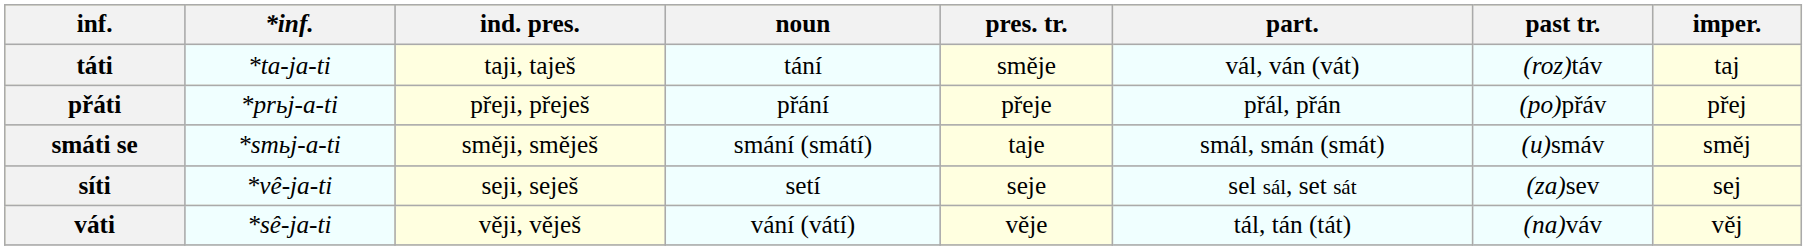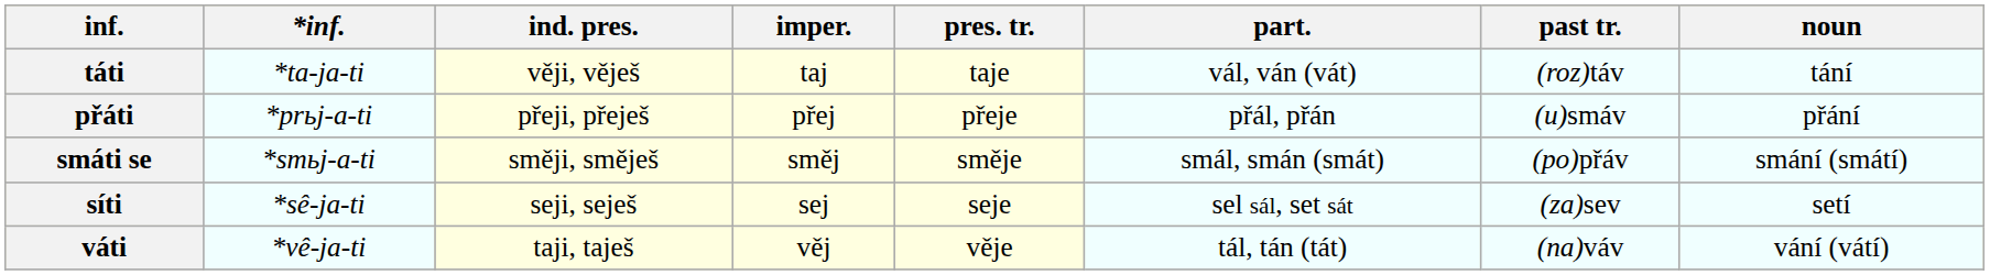 <table class="wikitable" border="1" width=90% style="text-align:center; background:lightyellow">
 <tr>
 <th>inf.</th>
 <th><em>*inf.</em></th>
 <th>ind. pres.</th>
-<th>noun</th>
+<th>imper.</th>
 <th>pres. tr.</th>
 <th>part.</th>
 <th>past tr.</th>
-<th>imper.</th>
+<th>noun</th>
 </tr>
 <tr>
 <th>táti</th>
 <td style="background:azure"><em>*ta-ja-ti</em></td>
-<td>taji, taješ</td>
-<td style="background:azure">tání</td>
-<td>směje</td>
+<td>věji, věješ</td>
+<td>taj</td>
+<td>taje</td>
 <td style="background:azure">vál, ván (vát)</td>
 <td style="background:azure"><em>(roz)</em>táv</td>
-<td>taj</td>
+<td style="background:azure">tání</td>
 </tr>
 <tr>
 <th>přáti</th>
 <td style="background:azure"><em>*prьj-a-ti</em></td>
 <td>přeji, přeješ</td>
-<td style="background:azure">přání</td>
+<td>přej</td>
 <td>přeje</td>
 <td style="background:azure">přál, přán</td>
-<td style="background:azure"><em>(po)</em>přáv</td>
-<td>přej</td>
+<td style="background:azure"><em>(u)</em>smáv</td>
+<td style="background:azure">přání</td>
 </tr>
 <tr>
 <th>smáti se</th>
 <td style="background:azure"><em>*smьj-a-ti</em></td>
 <td>směji, směješ</td>
+<td>směj</td>
+<td>směje</td>
+<td style="background:azure">smál, smán (smát)</td>
+<td style="background:azure"><em>(po)</em>přáv</td>
 <td style="background:azure">smání (smátí)</td>
-<td>taje</td>
-<td style="background:azure">smál, smán (smát)</td>
-<td style="background:azure"><em>(u)</em>smáv</td>
-<td>směj</td>
 </tr>
 <tr>
 <th>síti</th>
-<td style="background:azure"><em>*vê-ja-ti</em></td>
+<td style="background:azure"><em>*sê-ja-ti</em></td>
 <td>seji, seješ</td>
-<td style="background:azure">setí</td>
+<td>sej</td>
 <td>seje</td>
 <td style="background:azure">sel <small>sál</small>, set <small>sát</small></td>
 <td style="background:azure"><em>(za)</em>sev</td>
-<td>sej</td>
+<td style="background:azure">setí</td>
 </tr>
 <tr>
 <th>váti</th>
-<td style="background:azure"><em>*sê-ja-ti</em></td>
-<td>věji, věješ</td>
-<td style="background:azure">vání (vátí)</td>
+<td style="background:azure"><em>*vê-ja-ti</em></td>
+<td>taji, taješ</td>
+<td>věj</td>
 <td>věje</td>
 <td style="background:azure">tál, tán (tát)</td>
 <td style="background:azure"><em>(na)</em>váv</td>
-<td>věj</td>
+<td style="background:azure">vání (vátí)</td>
 </tr>
 </table>
